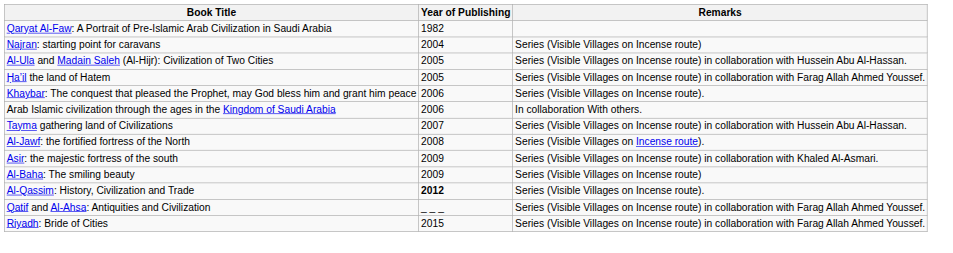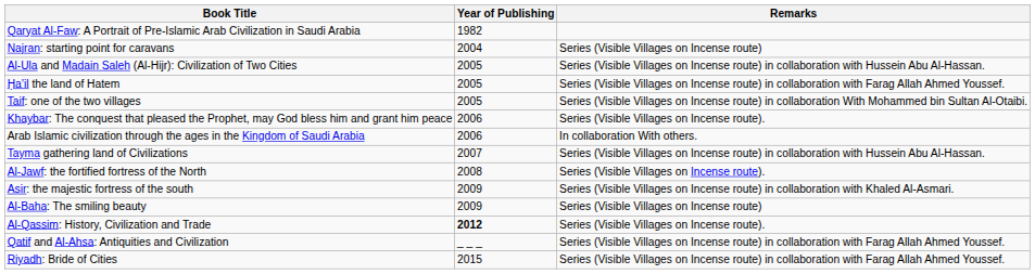 <table class="wikitable">
 <tr>
 <th>Book Title</th>
 <th>Year of Publishing</th>
 <th>Remarks</th>
 </tr>
 <tr>
 <td><a href='#'>Qaryat Al-Faw</a>: A Portrait of Pre-Islamic Arab Civilization in Saudi Arabia</td>
 <td>1982</td>
 <td></td>
 </tr>
 <tr>
 <td><a href='#'>Najran</a>: starting point for caravans</td>
 <td>2004</td>
 <td>Series (Visible Villages on Incense route)</td>
 </tr>
 <tr>
 <td><a href='#'>Al-Ula</a> and <a href='#'>Madain Saleh</a> (Al-Hijr): Civilization of Two Cities</td>
 <td>2005</td>
 <td>Series (Visible Villages on Incense route) in collaboration with Hussein Abu Al-Hassan.</td>
 </tr>
 <tr>
 <td><a href='#'>Ḥaʼil</a> the land of Hatem</td>
 <td>2005</td>
 <td>Series (Visible Villages on Incense route) in collaboration with Farag Allah Ahmed Youssef.</td>
+</tr>
+<tr>
+<td><a href='#'>Taif</a>: one of the two villages</td>
+<td>2005</td>
+<td>Series (Visible Villages on Incense route) in collaboration With Mohammed bin Sultan Al-Otaibi.</td>
 </tr>
 <tr>
 <td><a href='#'>Khaybar</a>: The conquest that pleased the Prophet, may God bless him and grant him peace</td>
 <td>2006</td>
 <td>Series (Visible Villages on Incense route).</td>
 </tr>
 <tr>
 <td>Arab Islamic civilization through the ages in the <a href='#'>Kingdom of Saudi Arabia</a></td>
 <td>2006</td>
 <td>In collaboration With others.</td>
 </tr>
 <tr>
 <td><a href='#'>Tayma</a> gathering land of Civilizations</td>
 <td>2007</td>
 <td>Series (Visible Villages on Incense route) in collaboration with Hussein Abu Al-Hassan.</td>
 </tr>
 <tr>
 <td><a href='#'>Al-Jawf</a>: the fortified fortress of the North</td>
 <td>2008</td>
 <td>Series (Visible Villages on <a href='#'>Incense route</a>).</td>
 </tr>
 <tr>
 <td><a href='#'>Asir</a>: the majestic fortress of the south</td>
 <td>2009</td>
 <td>Series (Visible Villages on Incense route) in collaboration with Khaled Al-Asmari.</td>
 </tr>
 <tr>
 <td><a href='#'>Al-Baha</a>: The smiling beauty</td>
 <td>2009</td>
 <td>Series (Visible Villages on Incense route)</td>
 </tr>
 <tr>
 <td><a href='#'>Al-Qassim</a>: History, Civilization and Trade</td>
 <td><strong>2012</strong></td>
 <td>Series (Visible Villages on Incense route).</td>
 </tr>
 <tr>
 <td><a href='#'>Qatif</a> and <a href='#'>Al-Ahsa</a>: Antiquities and Civilization</td>
 <td>_ _ _</td>
 <td>Series (Visible Villages on Incense route) in collaboration with Farag Allah Ahmed Youssef.</td>
 </tr>
 <tr>
 <td><a href='#'>Riyadh</a>: Bride of Cities</td>
 <td>2015</td>
 <td>Series (Visible Villages on Incense route) in collaboration with Farag Allah Ahmed Youssef.</td>
 </tr>
 </table>
